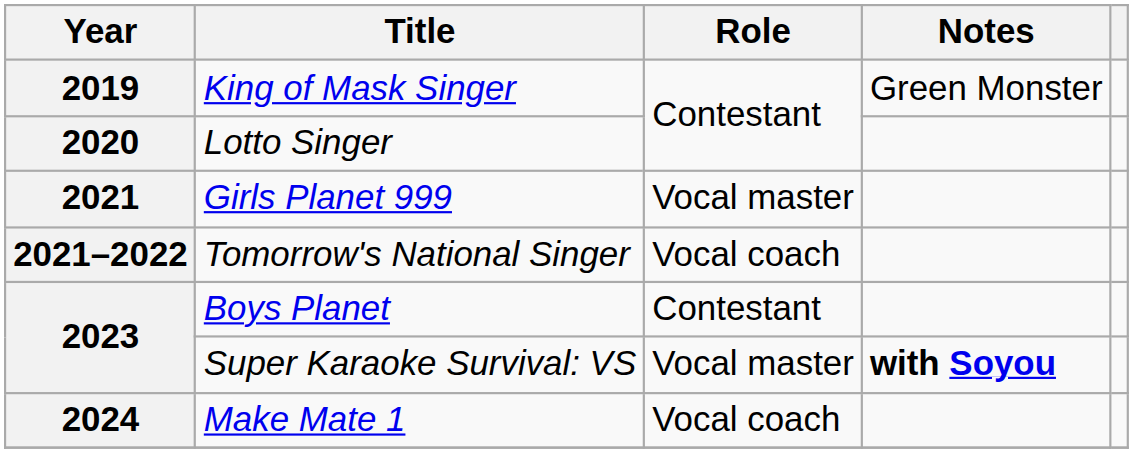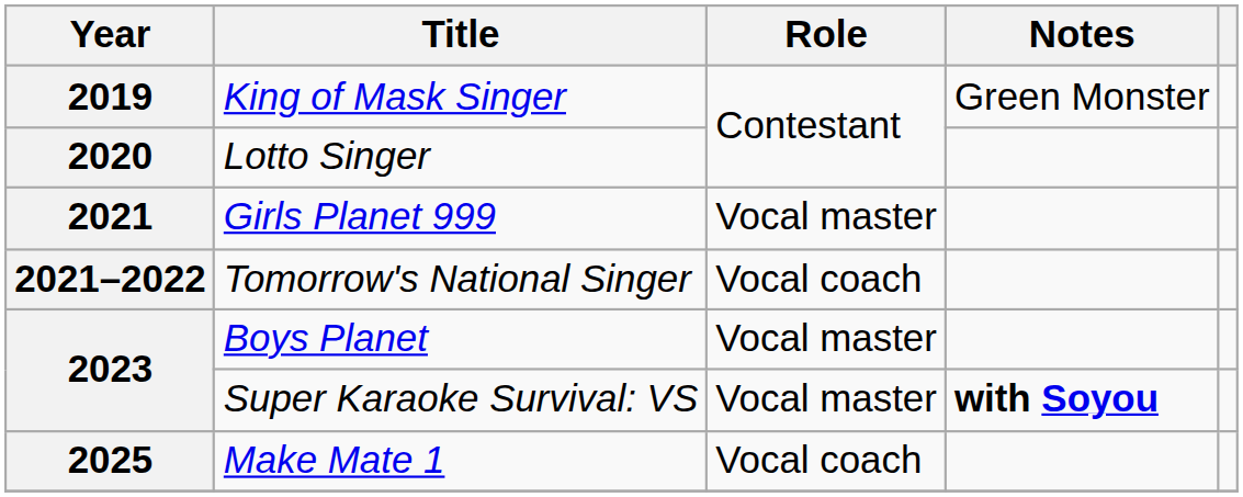 <table class="wikitable sortable plainrowheaders">
 <tr>
 <th scope="col">Year</th>
 <th scope="col">Title</th>
 <th scope="col">Role</th>
 <th scope="col" class="unsortable">Notes</th>
 <th scope="col" class="unsortable"></th>
 </tr>
 <tr>
 <th scope="row">2019</th>
 <td><em><a href='#'>King of Mask Singer</a></em></td>
 <td rowspan=2>Contestant</td>
 <td>Green Monster</td>
 <td style="text-align:center"></td>
 </tr>
 <tr>
 <th scope="row">2020</th>
 <td><em>Lotto Singer</em></td>
 <td></td>
 <td style="text-align:center"></td>
 </tr>
 <tr>
 <th scope="row">2021</th>
 <td><em><a href='#'>Girls Planet 999</a></em></td>
 <td>Vocal master</td>
 <td></td>
 <td style="text-align:center"></td>
 </tr>
 <tr>
 <th scope="row">2021–2022</th>
 <td><em>Tomorrow's National Singer</em></td>
 <td>Vocal coach</td>
 <td></td>
 <td style="text-align:center"></td>
 </tr>
 <tr>
 <th scope="row" rowspan=2>2023</th>
 <td><em><a href='#'>Boys Planet</a></em></td>
-<td>Contestant</td>
+<td>Vocal master</td>
 <td></td>
 <td style="text-align:center"></td>
 </tr>
 <tr>
 <td><em>Super Karaoke Survival: VS</em></td>
 <td>Vocal master</td>
 <td><strong>with <a href='#'>Soyou</a></strong></td>
 <td style="text-align:center"></td>
 </tr>
 <tr>
-<th scope="row">2024</th>
+<th scope="row">2025</th>
 <td><em><a href='#'>Make Mate 1</a></em></td>
 <td>Vocal coach</td>
 <td></td>
 <td style="text-align:center"></td>
 </tr>
 <tr>
 </tr>
 </table>
